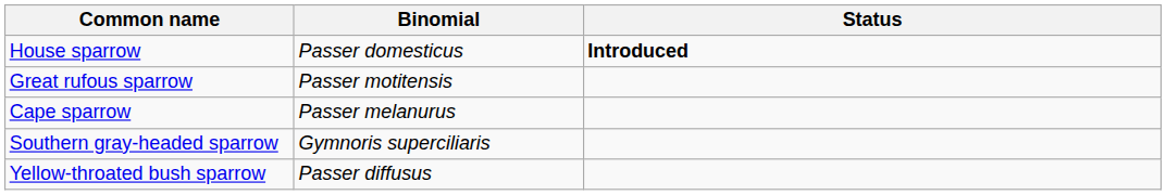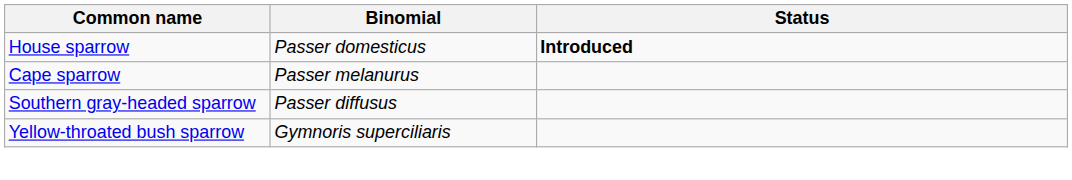 <table width=60% class="wikitable">
 <tr>
 <th width=25%>Common name</th>
 <th width=25%>Binomial</th>
 <th width=50%>Status</th>
 </tr>
 <tr>
 <td><a href='#'>House sparrow</a></td>
 <td><em>Passer domesticus</em></td>
 <td><strong>Introduced</strong></td>
 </tr>
 <tr>
-<td><a href='#'>Great rufous sparrow</a></td>
-<td><em>Passer motitensis</em></td>
-<td></td>
-</tr>
-<tr>
 <td><a href='#'>Cape sparrow</a></td>
 <td><em>Passer melanurus</em></td>
 <td></td>
 </tr>
 <tr>
 <td><a href='#'>Southern gray-headed sparrow</a></td>
-<td><em>Gymnoris superciliaris</em></td>
+<td><em>Passer diffusus</em></td>
 <td></td>
 </tr>
 <tr>
 <td><a href='#'>Yellow-throated bush sparrow</a></td>
-<td><em>Passer diffusus</em></td>
+<td><em>Gymnoris superciliaris</em></td>
 <td></td>
 </tr>
 </table>
